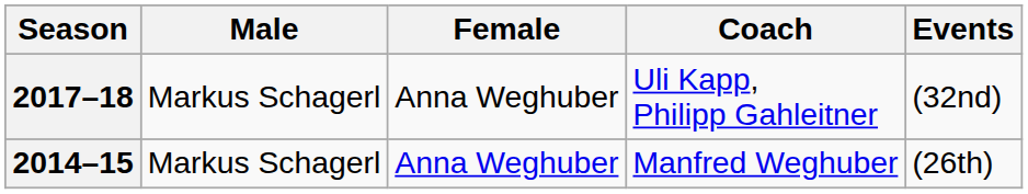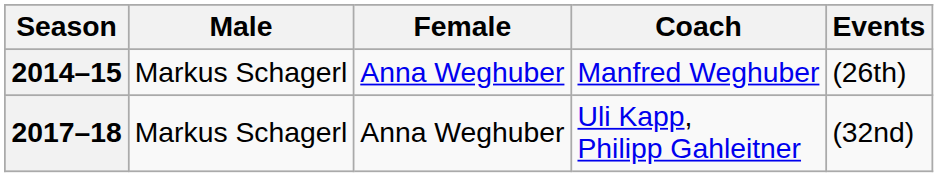 <table class="wikitable">
 <tr>
 <th scope="col">Season</th>
 <th scope="col">Male</th>
 <th scope="col">Female</th>
 <th scope="col">Coach</th>
 <th scope="col">Events</th>
 </tr>
 <tr>
+<th scope="row">2014–15</th>
+<td>Markus Schagerl</td>
+<td><a href='#'>Anna Weghuber</a></td>
+<td><a href='#'>Manfred Weghuber</a></td>
+<td> (26th)</td>
+</tr>
+<tr>
 <th scope="row">2017–18</th>
 <td>Markus Schagerl</td>
 <td>Anna Weghuber</td>
 <td><a href='#'>Uli Kapp</a>,<br><a href='#'>Philipp Gahleitner</a></td>
 <td> (32nd)</td>
 </tr>
-<tr>
-<th scope="row">2014–15</th>
-<td>Markus Schagerl</td>
-<td><a href='#'>Anna Weghuber</a></td>
-<td><a href='#'>Manfred Weghuber</a></td>
-<td> (26th)</td>
-</tr>
 </table>
